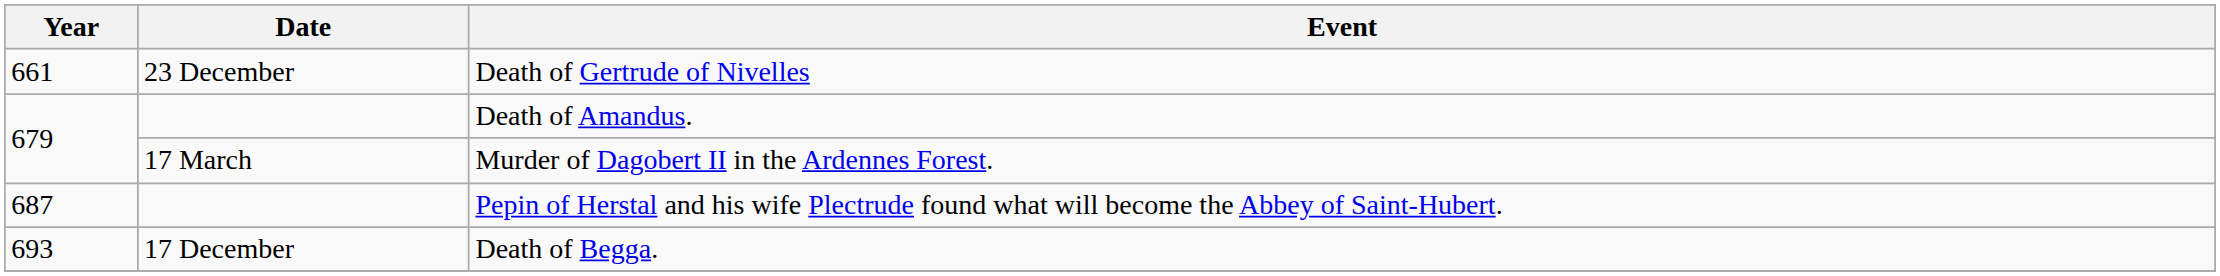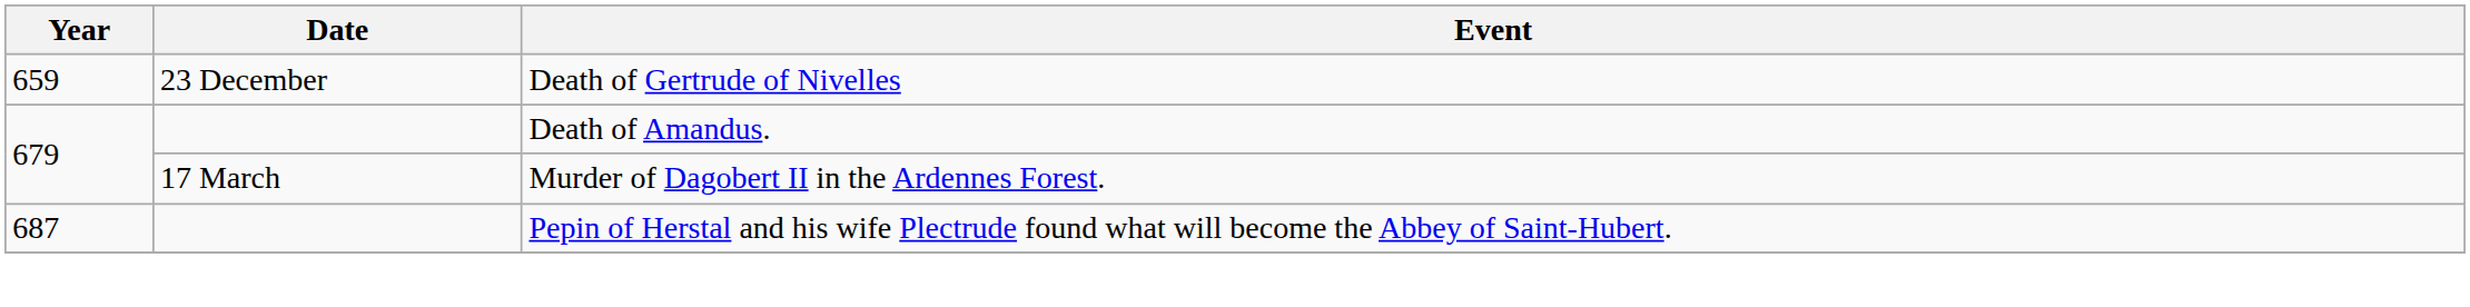 <table class="wikitable" width="100%">
 <tr>
 <th style="width:6%">Year</th>
 <th style="width:15%">Date</th>
 <th>Event</th>
 </tr>
 <tr>
-<td>661</td>
+<td>659</td>
 <td>23 December</td>
 <td>Death of <a href='#'>Gertrude of Nivelles</a></td>
 </tr>
 <tr>
 <td rowspan="2">679</td>
 <td></td>
 <td>Death of <a href='#'>Amandus</a>.</td>
 </tr>
 <tr>
 <td>17 March</td>
 <td>Murder of <a href='#'>Dagobert II</a> in the <a href='#'>Ardennes Forest</a>.</td>
 </tr>
 <tr>
 <td>687</td>
 <td></td>
 <td><a href='#'>Pepin of Herstal</a> and his wife <a href='#'>Plectrude</a> found what will become the <a href='#'>Abbey of Saint-Hubert</a>.</td>
 </tr>
 <tr>
-<td>693</td>
-<td>17 December</td>
-<td>Death of <a href='#'>Begga</a>.</td>
-</tr>
-<tr>
 </tr>
 </table>
